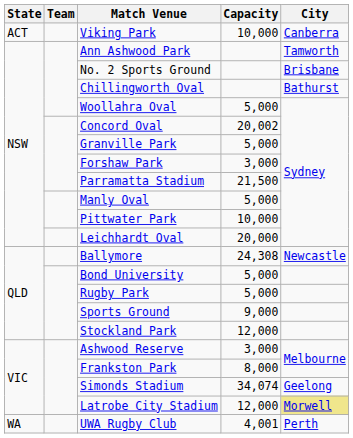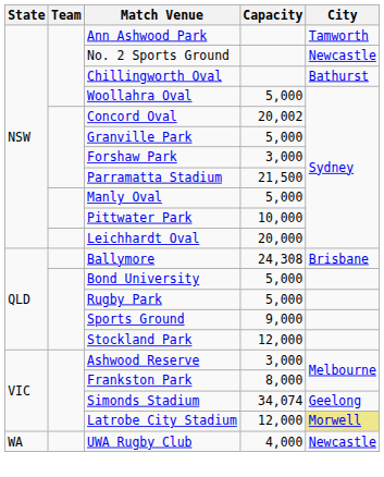 <table class="wikitable">
 <tr>
 <th>State</th>
 <th>Team</th>
 <th>Match Venue</th>
 <th>Capacity</th>
 <th>City</th>
-</tr>
-<tr>
-<td>ACT</td>
-<td></td>
-<td><a href='#'>Viking Park</a></td>
-<td align=right>10,000</td>
-<td><a href='#'>Canberra</a></td>
 </tr>
 <tr>
 <td rowspan=11>NSW</td>
 <td rowspan=4></td>
 <td><a href='#'>Ann Ashwood Park</a></td>
 <td align=right></td>
 <td><a href='#'>Tamworth</a></td>
 </tr>
 <tr>
 <td>No. 2 Sports Ground</td>
 <td align=right></td>
-<td><a href='#'>Brisbane</a></td>
+<td><a href='#'>Newcastle</a></td>
 </tr>
 <tr>
 <td><a href='#'>Chillingworth Oval</a></td>
 <td align=right></td>
 <td><a href='#'>Bathurst</a></td>
 </tr>
 <tr>
 <td><a href='#'>Woollahra Oval</a></td>
 <td align=right>5,000</td>
 <td rowspan=8><a href='#'>Sydney</a></td>
 </tr>
 <tr>
 <td rowspan=4></td>
 <td><a href='#'>Concord Oval</a></td>
 <td align=right>20,002<br></td>
 </tr>
 <tr>
 <td><a href='#'>Granville Park</a></td>
 <td align=right>5,000<br></td>
 </tr>
 <tr>
 <td><a href='#'>Forshaw Park</a></td>
 <td align=right>3,000<br></td>
 </tr>
 <tr>
 <td><a href='#'>Parramatta Stadium</a></td>
 <td align=right>21,500<br></td>
 </tr>
 <tr>
 <td rowspan=2></td>
 <td><a href='#'>Manly Oval</a></td>
 <td align=right>5,000<br></td>
 </tr>
 <tr>
 <td><a href='#'>Pittwater Park</a></td>
 <td align=right>10,000<br></td>
 </tr>
 <tr>
 <td></td>
 <td><a href='#'>Leichhardt Oval</a></td>
 <td align=right>20,000<br></td>
 </tr>
 <tr>
 <td rowspan=5>QLD</td>
 <td></td>
 <td><a href='#'>Ballymore</a></td>
 <td align=right>24,308</td>
-<td><a href='#'>Newcastle</a></td>
+<td><a href='#'>Brisbane</a></td>
 </tr>
 <tr>
 <td rowspan=4></td>
 <td><a href='#'>Bond University</a></td>
 <td align=right>5,000</td>
 <td></td>
 </tr>
 <tr>
 <td><a href='#'>Rugby Park</a></td>
 <td align=right>5,000</td>
 <td></td>
 </tr>
 <tr>
 <td><a href='#'>Sports Ground</a></td>
 <td align=right>9,000</td>
 <td></td>
 </tr>
 <tr>
 <td><a href='#'>Stockland Park</a></td>
 <td align=right>12,000</td>
 <td></td>
 </tr>
 <tr>
 <td rowspan=4>VIC</td>
 <td rowspan=4></td>
 <td><a href='#'>Ashwood Reserve</a></td>
 <td align=right>3,000</td>
 <td rowspan=2><a href='#'>Melbourne</a></td>
 </tr>
 <tr>
 <td><a href='#'>Frankston Park</a></td>
 <td align=right>8,000<br></td>
 </tr>
 <tr>
 <td><a href='#'>Simonds Stadium</a></td>
 <td align=right>34,074</td>
 <td><a href='#'>Geelong</a></td>
 </tr>
 <tr>
 <td><a href='#'>Latrobe City Stadium</a></td>
 <td align=right>12,000</td>
 <td style="background: khaki;"><a href='#'>Morwell</a></td>
 </tr>
 <tr>
 <td>WA</td>
 <td></td>
 <td><a href='#'>UWA Rugby Club</a></td>
-<td align=right>4,001</td>
-<td><a href='#'>Perth</a></td>
+<td align=right>4,000</td>
+<td><a href='#'>Newcastle</a></td>
 </tr>
 </table>
